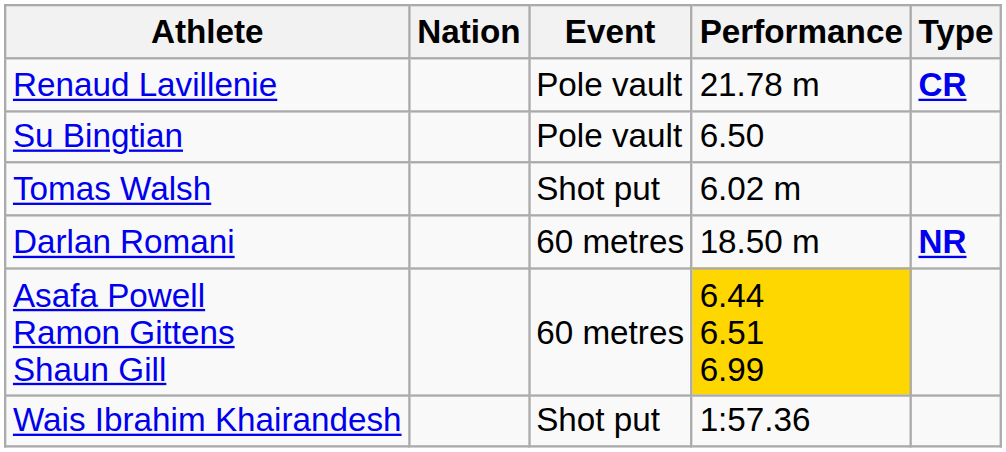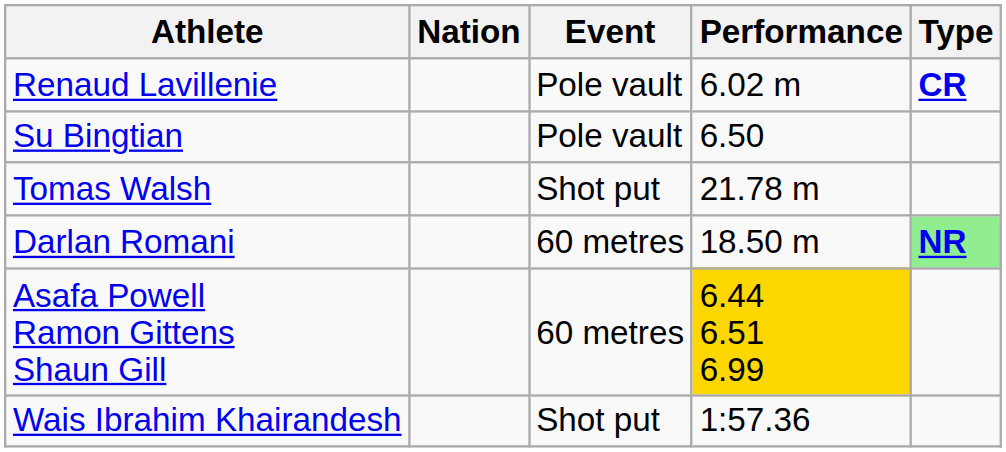 <table class="wikitable sortable" style="font-size:90%">
 <tr>
 <th>Athlete</th>
 <th>Nation</th>
 <th>Event</th>
 <th>Performance</th>
 <th>Type</th>
 </tr>
 <tr>
 <td><a href='#'>Renaud Lavillenie</a></td>
 <td></td>
 <td>Pole vault</td>
-<td>21.78 m</td>
+<td>6.02 m</td>
 <td><strong><a href='#'>CR</a></strong></td>
 </tr>
 <tr>
 <td><a href='#'>Su Bingtian</a></td>
 <td></td>
 <td>Pole vault</td>
 <td>6.50</td>
 <td><strong></strong></td>
 </tr>
 <tr>
 <td><a href='#'>Tomas Walsh</a></td>
 <td></td>
 <td>Shot put</td>
-<td>6.02 m</td>
+<td>21.78 m</td>
 <td><strong></strong></td>
 </tr>
 <tr>
 <td><a href='#'>Darlan Romani</a></td>
 <td></td>
 <td>60 metres</td>
 <td>18.50 m</td>
-<td><strong><a href='#'>NR</a></strong></td>
+<td style="background: lightgreen;"><strong><a href='#'>NR</a></strong></td>
 </tr>
 <tr>
 <td><a href='#'>Asafa Powell</a><br><a href='#'>Ramon Gittens</a><br><a href='#'>Shaun Gill</a></td>
 <td><br><br></td>
 <td>60 metres</td>
 <td style="background: gold;">6.44<br>6.51<br>6.99</td>
 <td></td>
 </tr>
 <tr>
 <td><a href='#'>Wais Ibrahim Khairandesh</a></td>
 <td></td>
 <td>Shot put</td>
 <td>1:57.36</td>
 <td></td>
 </tr>
 </table>
